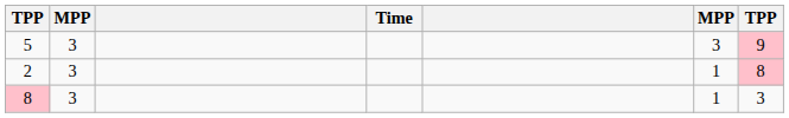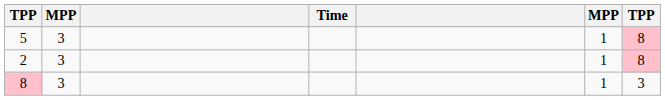 <table class="wikitable" style="text-align: center;" |>
 <tr>
 <th width="35">TPP</th>
 <th width="35">MPP</th>
 <th width="250"></th>
 <th width="45">Time</th>
 <th width="250"></th>
 <th width="35">MPP</th>
 <th width="35">TPP</th>
 </tr>
 <tr>
 <td>5</td>
 <td>3</td>
 <td style="text-align:left;"><strong></strong></td>
 <td></td>
 <td style="text-align:left;"></td>
-<td>3</td>
-<td bgcolor=pink>9</td>
+<td>1</td>
+<td bgcolor=pink>8</td>
 </tr>
 <tr>
 <td>2</td>
 <td>3</td>
 <td style="text-align:left;"><strong></strong></td>
 <td></td>
 <td style="text-align:left;"></td>
 <td>1</td>
 <td bgcolor=pink>8</td>
 </tr>
 <tr>
 <td bgcolor=pink>8</td>
 <td>3</td>
 <td style="text-align:left;"></td>
 <td></td>
 <td style="text-align:left;"><strong></strong></td>
 <td>1</td>
 <td>3</td>
 </tr>
 </table>
